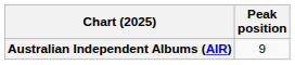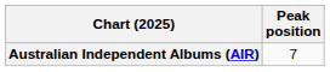 <table class="wikitable plainrowheaders" style="text-align:center;">
 <tr>
 <th>Chart (2025)</th>
 <th>Peak<br>position</th>
 </tr>
 <tr>
 <th scope="row">Australian Independent Albums (<a href='#'>AIR</a>)</th>
-<td>9</td>
+<td>7</td>
 </tr>
 </table>
